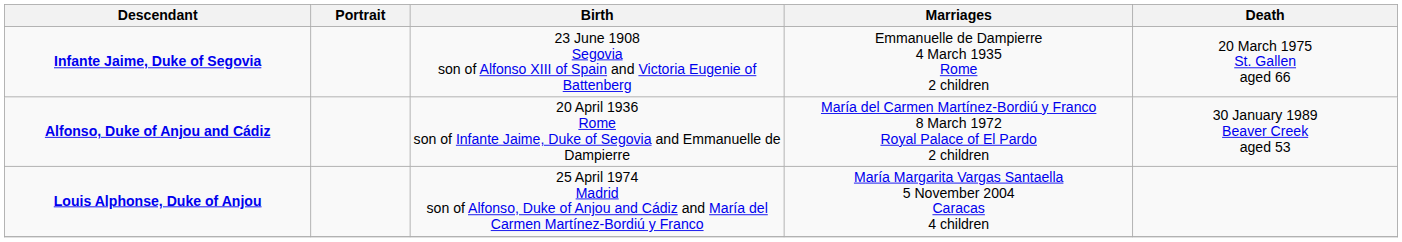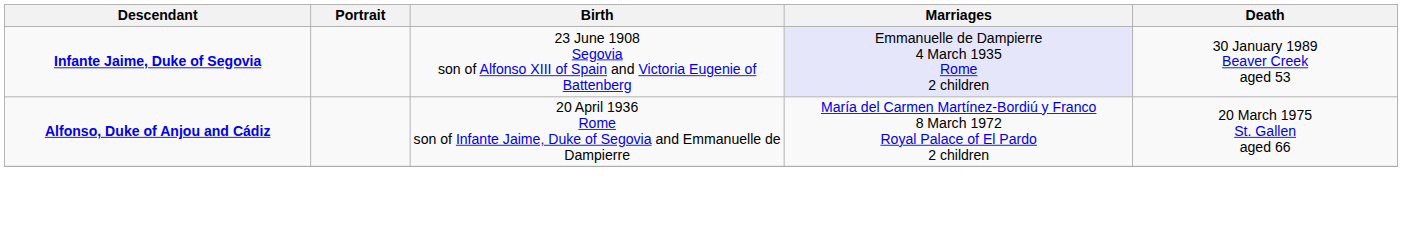 <table style="text-align:center; width:100%" class="wikitable">
 <tr>
 <th width=22%>Descendant</th>
 <th width=105px>Portrait</th>
 <th>Birth</th>
 <th width=25%>Marriages</th>
 <th width=19%>Death</th>
 </tr>
 <tr>
 <td><strong><a href='#'>Infante Jaime, Duke of Segovia</a></strong></td>
 <td></td>
 <td>23 June 1908<br><a href='#'>Segovia</a><br>son of <a href='#'>Alfonso XIII of Spain</a> and <a href='#'>Victoria Eugenie of Battenberg</a></td>
-<td>Emmanuelle de Dampierre<br>4 March 1935<br><a href='#'>Rome</a><br>2 children</td>
-<td>20 March 1975<br><a href='#'>St. Gallen</a><br>aged 66</td>
+<td style="background: lavender;">Emmanuelle de Dampierre<br>4 March 1935<br><a href='#'>Rome</a><br>2 children</td>
+<td>30 January 1989<br><a href='#'>Beaver Creek</a><br>aged 53</td>
 </tr>
 <tr>
 <td><strong><a href='#'>Alfonso, Duke of Anjou and Cádiz</a></strong></td>
 <td></td>
 <td>20 April 1936<br><a href='#'>Rome</a><br>son of <a href='#'>Infante Jaime, Duke of Segovia</a> and Emmanuelle de Dampierre</td>
 <td><a href='#'>María del Carmen Martínez-Bordiú y Franco</a><br>8 March 1972<br><a href='#'>Royal Palace of El Pardo</a><br>2 children</td>
-<td>30 January 1989<br><a href='#'>Beaver Creek</a><br>aged 53</td>
-</tr>
-<tr>
-<td><strong><a href='#'>Louis Alphonse, Duke of Anjou</a></strong></td>
-<td></td>
-<td>25 April 1974<br><a href='#'>Madrid</a><br>son of <a href='#'>Alfonso, Duke of Anjou and Cádiz</a> and <a href='#'>María del Carmen Martínez-Bordiú y Franco</a></td>
-<td><a href='#'>María Margarita Vargas Santaella</a><br>5 November 2004<br><a href='#'>Caracas</a><br>4 children</td>
-<td></td>
+<td>20 March 1975<br><a href='#'>St. Gallen</a><br>aged 66</td>
 </tr>
 <tr>
 </tr>
 </table>
